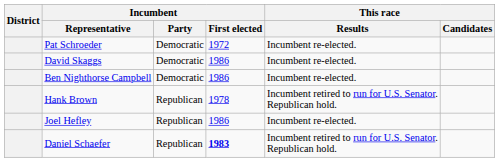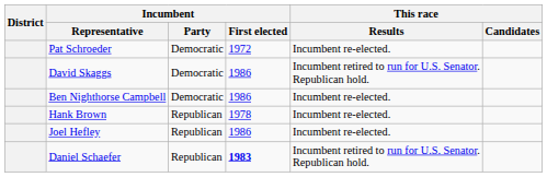 <table class=wikitable>
 <tr>
 <th rowspan=2>District</th>
 <th colspan=3>Incumbent</th>
 <th colspan=2>This race</th>
 </tr>
 <tr>
 <th>Representative</th>
 <th>Party</th>
 <th>First elected</th>
 <th>Results</th>
 <th>Candidates</th>
 </tr>
 <tr>
 <th></th>
 <td><a href='#'>Pat Schroeder</a></td>
 <td>Democratic</td>
 <td><a href='#'>1972</a></td>
 <td>Incumbent re-elected.</td>
 <td nowrap></td>
 </tr>
 <tr>
 <th></th>
 <td><a href='#'>David Skaggs</a></td>
 <td>Democratic</td>
 <td><a href='#'>1986</a></td>
-<td>Incumbent re-elected.</td>
+<td>Incumbent retired to <a href='#'>run for U.S. Senator</a>.<br>Republican hold.</td>
 <td nowrap></td>
 </tr>
 <tr>
 <th></th>
 <td><a href='#'>Ben Nighthorse Campbell</a></td>
 <td>Democratic</td>
 <td><a href='#'>1986</a></td>
 <td>Incumbent re-elected.</td>
 <td nowrap></td>
 </tr>
 <tr>
 <th></th>
 <td><a href='#'>Hank Brown</a></td>
 <td>Republican</td>
 <td><a href='#'>1978</a></td>
-<td>Incumbent retired to <a href='#'>run for U.S. Senator</a>.<br>Republican hold.</td>
+<td>Incumbent re-elected.</td>
 <td nowrap></td>
 </tr>
 <tr>
 <th></th>
 <td><a href='#'>Joel Hefley</a></td>
 <td>Republican</td>
 <td><a href='#'>1986</a></td>
 <td>Incumbent re-elected.</td>
 <td nowrap></td>
 </tr>
 <tr>
 <th></th>
 <td><a href='#'>Daniel Schaefer</a></td>
 <td>Republican</td>
 <td><strong><a href='#'>1983</a></strong></td>
 <td>Incumbent retired to <a href='#'>run for U.S. Senator</a>.<br>Republican hold.</td>
 <td nowrap></td>
 </tr>
 </table>
